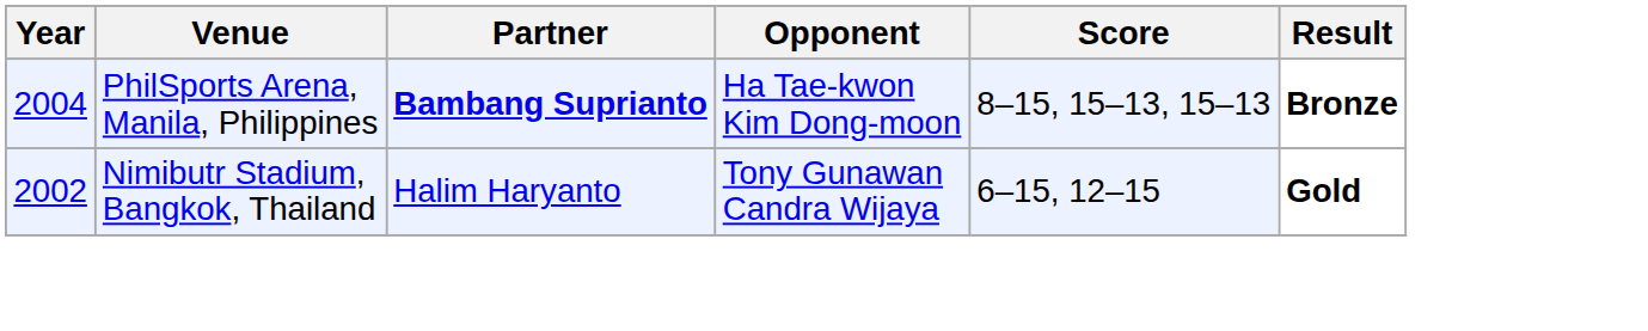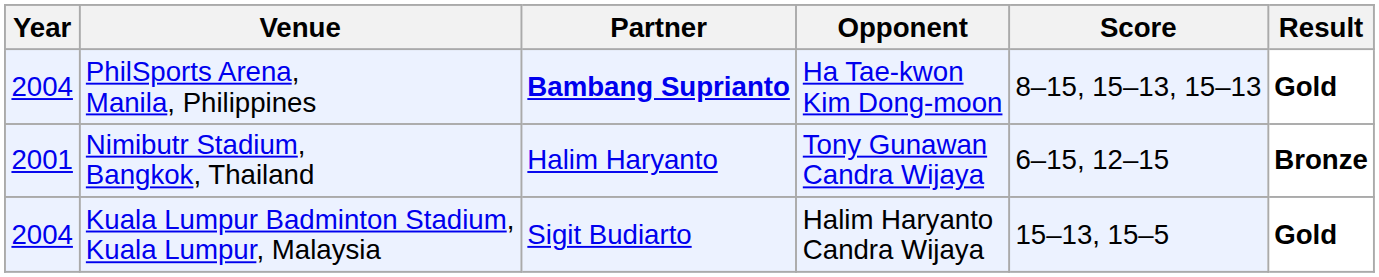 <table class="sortable wikitable" style="font-size: 90%;">
 <tr>
 <th>Year</th>
 <th>Venue</th>
 <th>Partner</th>
 <th>Opponent</th>
 <th>Score</th>
 <th>Result</th>
 </tr>
 <tr style="background:#ECF2FF">
 <td align="center"><a href='#'>2004</a></td>
 <td align="left"><a href='#'>PhilSports Arena</a>,<br><a href='#'>Manila</a>, Philippines</td>
 <td align="left"><strong> <a href='#'>Bambang Suprianto</a></strong></td>
 <td align="left"> <a href='#'>Ha Tae-kwon</a><br> <a href='#'>Kim Dong-moon</a></td>
 <td align="left">8–15, 15–13, 15–13</td>
-<td style="text-align:left; background:white"> <strong>Bronze</strong></td>
+<td style="text-align:left; background:white"> <strong>Gold</strong></td>
 </tr>
 <tr style="background:#ECF2FF">
-<td align="center"><a href='#'>2002</a></td>
+<td align="center"><a href='#'>2001</a></td>
 <td align="left"><a href='#'>Nimibutr Stadium</a>,<br><a href='#'>Bangkok</a>, Thailand</td>
 <td align="left"> <a href='#'>Halim Haryanto</a></td>
 <td align="left"> <a href='#'>Tony Gunawan</a><br> <a href='#'>Candra Wijaya</a></td>
 <td align="left">6–15, 12–15</td>
+<td style="text-align:left; background:white"> <strong>Bronze</strong></td>
+</tr>
+<tr style="background:#ECF2FF">
+<td align="center"><a href='#'>2004</a></td>
+<td align="left"><a href='#'>Kuala Lumpur Badminton Stadium</a>,<br><a href='#'>Kuala Lumpur</a>, Malaysia</td>
+<td align="left"> <a href='#'>Sigit Budiarto</a></td>
+<td align="left"> Halim Haryanto<br> Candra Wijaya</td>
+<td align="left">15–13, 15–5</td>
 <td style="text-align:left; background:white"> <strong>Gold</strong></td>
 </tr>
 </table>
